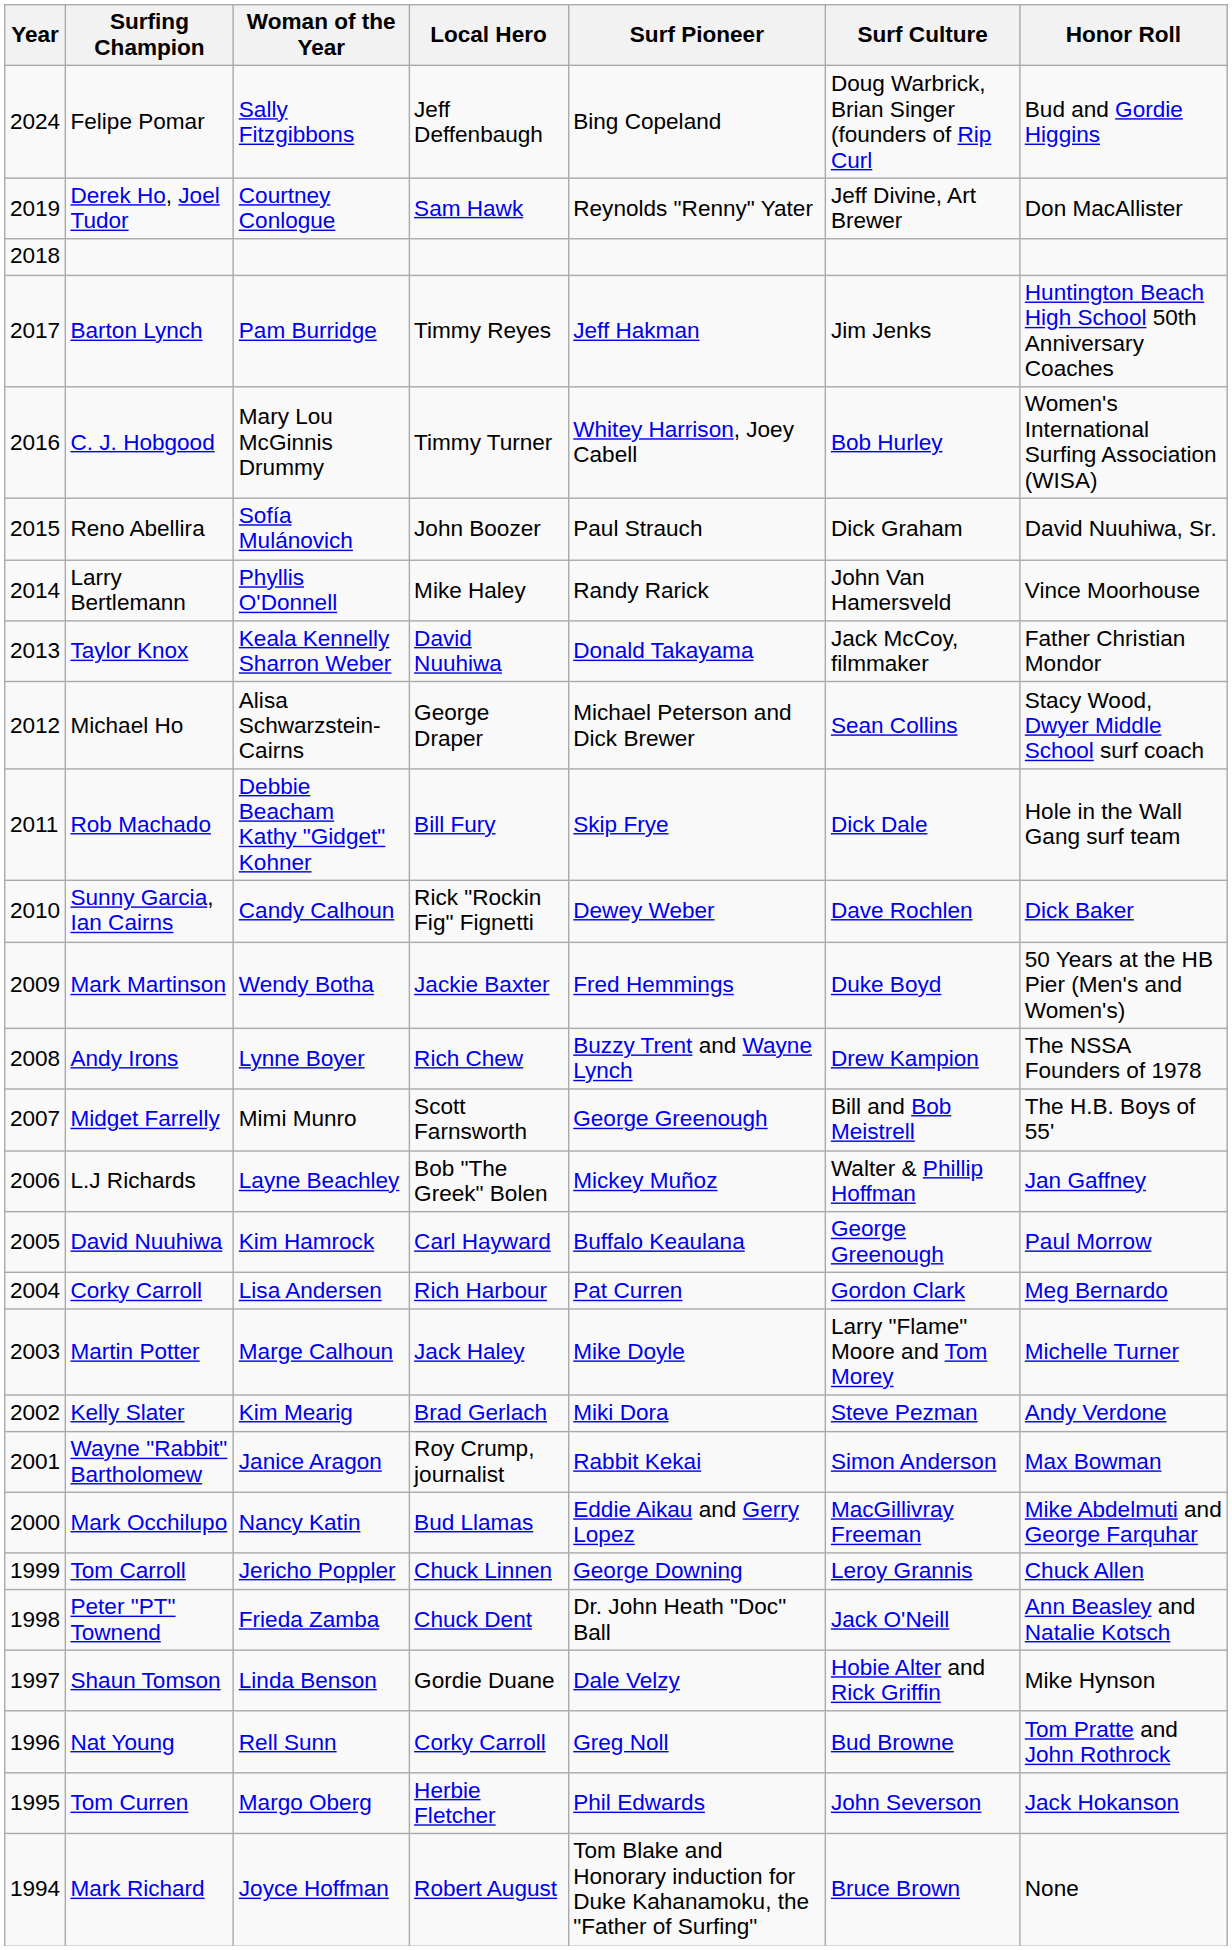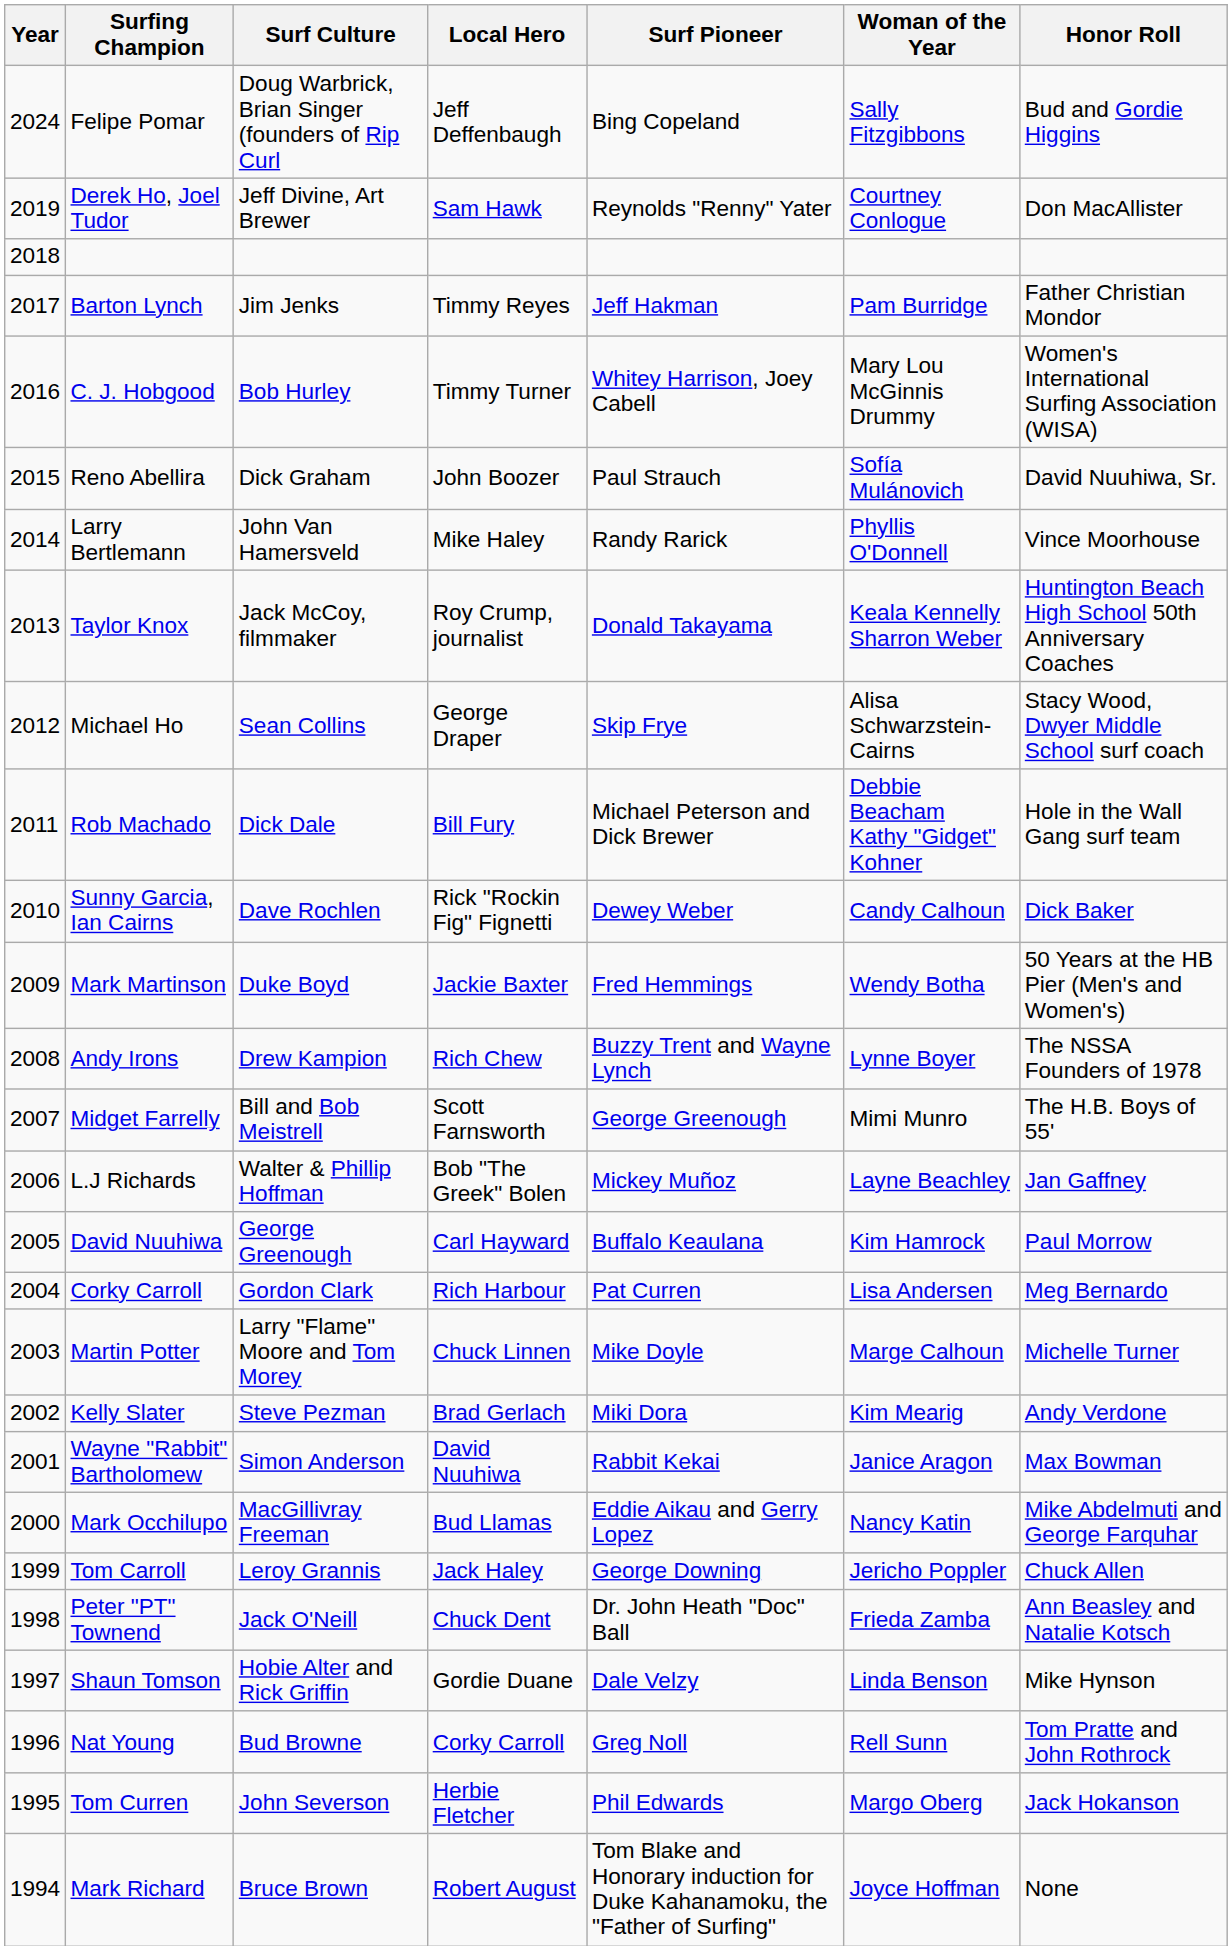 <table class="wikitable" border="1">
 <tr>
 <th>Year</th>
 <th>Surfing Champion</th>
-<th>Woman of the Year</th>
+<th>Surf Culture</th>
 <th>Local Hero</th>
 <th>Surf Pioneer</th>
-<th>Surf Culture</th>
+<th>Woman of the Year</th>
 <th>Honor Roll</th>
 </tr>
 <tr>
 <td>2024</td>
 <td>Felipe Pomar</td>
-<td><a href='#'>Sally Fitzgibbons</a></td>
+<td>Doug Warbrick, Brian Singer (founders of <a href='#'>Rip Curl</a></td>
 <td>Jeff Deffenbaugh</td>
 <td>Bing Copeland</td>
-<td>Doug Warbrick, Brian Singer (founders of <a href='#'>Rip Curl</a></td>
+<td><a href='#'>Sally Fitzgibbons</a></td>
 <td>Bud and <a href='#'>Gordie Higgins</a></td>
 </tr>
 <tr>
 <td>2019</td>
 <td><a href='#'>Derek Ho</a>, <a href='#'>Joel Tudor</a></td>
-<td><a href='#'>Courtney Conlogue</a></td>
+<td>Jeff Divine, Art Brewer</td>
 <td><a href='#'>Sam Hawk</a></td>
 <td>Reynolds "Renny" Yater</td>
-<td>Jeff Divine, Art Brewer</td>
+<td><a href='#'>Courtney Conlogue</a></td>
 <td>Don MacAllister</td>
 </tr>
 <tr>
 <td>2018</td>
 <td></td>
 <td></td>
 <td></td>
 <td></td>
 <td></td>
 <td></td>
 </tr>
 <tr>
 <td>2017</td>
 <td><a href='#'>Barton Lynch</a></td>
-<td><a href='#'>Pam Burridge</a></td>
+<td>Jim Jenks</td>
 <td>Timmy Reyes</td>
 <td><a href='#'>Jeff Hakman</a></td>
-<td>Jim Jenks</td>
-<td><a href='#'>Huntington Beach High School</a> 50th Anniversary Coaches</td>
+<td><a href='#'>Pam Burridge</a></td>
+<td>Father Christian Mondor</td>
 </tr>
 <tr>
 <td>2016</td>
 <td><a href='#'>C. J. Hobgood</a></td>
-<td>Mary Lou McGinnis Drummy</td>
+<td><a href='#'>Bob Hurley</a></td>
 <td>Timmy Turner</td>
 <td><a href='#'>Whitey Harrison</a>, Joey Cabell</td>
-<td><a href='#'>Bob Hurley</a></td>
+<td>Mary Lou McGinnis Drummy</td>
 <td>Women's International Surfing Association (WISA)</td>
 </tr>
 <tr>
 <td>2015</td>
 <td>Reno Abellira</td>
-<td><a href='#'>Sofía Mulánovich</a></td>
+<td>Dick Graham</td>
 <td>John Boozer</td>
 <td>Paul Strauch</td>
-<td>Dick Graham</td>
+<td><a href='#'>Sofía Mulánovich</a></td>
 <td>David Nuuhiwa, Sr.</td>
 </tr>
 <tr>
 <td>2014</td>
 <td>Larry Bertlemann</td>
-<td><a href='#'>Phyllis O'Donnell</a></td>
+<td>John Van Hamersveld</td>
 <td>Mike Haley</td>
 <td>Randy Rarick</td>
-<td>John Van Hamersveld</td>
+<td><a href='#'>Phyllis O'Donnell</a></td>
 <td>Vince Moorhouse</td>
 </tr>
 <tr>
 <td>2013</td>
 <td><a href='#'>Taylor Knox</a></td>
+<td>Jack McCoy, filmmaker</td>
+<td>Roy Crump, journalist </td>
+<td><a href='#'>Donald Takayama</a></td>
 <td><a href='#'>Keala Kennelly</a><br><a href='#'>Sharron Weber</a></td>
-<td><a href='#'>David Nuuhiwa</a></td>
-<td><a href='#'>Donald Takayama</a></td>
-<td>Jack McCoy, filmmaker</td>
-<td>Father Christian Mondor</td>
+<td><a href='#'>Huntington Beach High School</a> 50th Anniversary Coaches</td>
 </tr>
 <tr>
 <td>2012</td>
 <td>Michael Ho</td>
+<td><a href='#'>Sean Collins</a></td>
+<td>George Draper</td>
+<td><a href='#'>Skip Frye</a></td>
 <td>Alisa Schwarzstein-Cairns</td>
-<td>George Draper</td>
-<td>Michael Peterson and Dick Brewer</td>
-<td><a href='#'>Sean Collins</a></td>
 <td>Stacy Wood, <a href='#'>Dwyer Middle School</a> surf coach</td>
 </tr>
 <tr>
 <td>2011</td>
 <td><a href='#'>Rob Machado</a></td>
+<td><a href='#'>Dick Dale</a></td>
+<td><a href='#'>Bill Fury</a></td>
+<td>Michael Peterson and Dick Brewer</td>
 <td><a href='#'>Debbie Beacham</a><br><a href='#'>Kathy "Gidget" Kohner</a></td>
-<td><a href='#'>Bill Fury</a></td>
-<td><a href='#'>Skip Frye</a></td>
-<td><a href='#'>Dick Dale</a></td>
 <td>Hole in the Wall Gang surf team </td>
 </tr>
 <tr>
 <td>2010</td>
 <td><a href='#'>Sunny Garcia</a>, <a href='#'>Ian Cairns</a></td>
-<td><a href='#'>Candy Calhoun</a></td>
+<td><a href='#'>Dave Rochlen</a></td>
 <td>Rick "Rockin Fig" Fignetti</td>
 <td><a href='#'>Dewey Weber</a></td>
-<td><a href='#'>Dave Rochlen</a></td>
+<td><a href='#'>Candy Calhoun</a></td>
 <td><a href='#'>Dick Baker</a></td>
 </tr>
 <tr>
 <td>2009</td>
 <td><a href='#'>Mark Martinson</a></td>
-<td><a href='#'>Wendy Botha</a></td>
+<td><a href='#'>Duke Boyd</a></td>
 <td><a href='#'>Jackie Baxter</a></td>
 <td><a href='#'>Fred Hemmings</a></td>
-<td><a href='#'>Duke Boyd</a></td>
+<td><a href='#'>Wendy Botha</a></td>
 <td>50 Years at the HB Pier (Men's and Women's)</td>
 </tr>
 <tr>
 <td>2008</td>
 <td><a href='#'>Andy Irons</a></td>
-<td><a href='#'>Lynne Boyer</a></td>
+<td><a href='#'>Drew Kampion</a></td>
 <td><a href='#'>Rich Chew</a></td>
 <td><a href='#'>Buzzy Trent</a> and <a href='#'>Wayne Lynch</a></td>
-<td><a href='#'>Drew Kampion</a></td>
+<td><a href='#'>Lynne Boyer</a></td>
 <td>The NSSA Founders of 1978</td>
 </tr>
 <tr>
 <td>2007</td>
 <td><a href='#'>Midget Farrelly</a></td>
-<td>Mimi Munro</td>
+<td>Bill and <a href='#'>Bob Meistrell</a></td>
 <td>Scott Farnsworth</td>
 <td><a href='#'>George Greenough</a></td>
-<td>Bill and <a href='#'>Bob Meistrell</a></td>
+<td>Mimi Munro</td>
 <td>The H.B. Boys of 55'</td>
 </tr>
 <tr>
 <td>2006</td>
 <td>L.J Richards</td>
-<td><a href='#'>Layne Beachley</a></td>
+<td>Walter & <a href='#'>Phillip Hoffman</a></td>
 <td>Bob "The Greek" Bolen</td>
 <td><a href='#'>Mickey Muñoz</a></td>
-<td>Walter & <a href='#'>Phillip Hoffman</a></td>
+<td><a href='#'>Layne Beachley</a></td>
 <td><a href='#'>Jan Gaffney</a></td>
 </tr>
 <tr>
 <td>2005</td>
 <td><a href='#'>David Nuuhiwa</a></td>
-<td><a href='#'>Kim Hamrock</a></td>
+<td><a href='#'>George Greenough</a></td>
 <td><a href='#'>Carl Hayward</a></td>
 <td><a href='#'>Buffalo Keaulana</a></td>
-<td><a href='#'>George Greenough</a></td>
+<td><a href='#'>Kim Hamrock</a></td>
 <td><a href='#'>Paul Morrow</a></td>
 </tr>
 <tr>
 <td>2004</td>
 <td><a href='#'>Corky Carroll</a></td>
-<td><a href='#'>Lisa Andersen</a></td>
+<td><a href='#'>Gordon Clark</a></td>
 <td><a href='#'>Rich Harbour</a></td>
 <td><a href='#'>Pat Curren</a></td>
-<td><a href='#'>Gordon Clark</a></td>
+<td><a href='#'>Lisa Andersen</a></td>
 <td><a href='#'>Meg Bernardo</a></td>
 </tr>
 <tr>
 <td>2003</td>
 <td><a href='#'>Martin Potter</a></td>
+<td>Larry "Flame" Moore and <a href='#'>Tom Morey</a></td>
+<td><a href='#'>Chuck Linnen</a></td>
+<td><a href='#'>Mike Doyle</a></td>
 <td><a href='#'>Marge Calhoun</a></td>
-<td><a href='#'>Jack Haley</a></td>
-<td><a href='#'>Mike Doyle</a></td>
-<td>Larry "Flame" Moore and <a href='#'>Tom Morey</a></td>
 <td><a href='#'>Michelle Turner</a></td>
 </tr>
 <tr>
 <td>2002</td>
 <td><a href='#'>Kelly Slater</a></td>
-<td><a href='#'>Kim Mearig</a></td>
+<td><a href='#'>Steve Pezman</a></td>
 <td><a href='#'>Brad Gerlach</a></td>
 <td><a href='#'>Miki Dora</a></td>
-<td><a href='#'>Steve Pezman</a></td>
+<td><a href='#'>Kim Mearig</a></td>
 <td><a href='#'>Andy Verdone</a></td>
 </tr>
 <tr>
 <td>2001</td>
 <td><a href='#'>Wayne "Rabbit" Bartholomew</a></td>
+<td><a href='#'>Simon Anderson</a></td>
+<td><a href='#'>David Nuuhiwa</a></td>
+<td><a href='#'>Rabbit Kekai</a></td>
 <td><a href='#'>Janice Aragon</a></td>
-<td>Roy Crump, journalist </td>
-<td><a href='#'>Rabbit Kekai</a></td>
-<td><a href='#'>Simon Anderson</a></td>
 <td><a href='#'>Max Bowman</a></td>
 </tr>
 <tr>
 <td>2000</td>
 <td><a href='#'>Mark Occhilupo</a></td>
-<td><a href='#'>Nancy Katin</a></td>
+<td><a href='#'>MacGillivray Freeman</a></td>
 <td><a href='#'>Bud Llamas</a></td>
 <td><a href='#'>Eddie Aikau</a> and <a href='#'>Gerry Lopez</a></td>
-<td><a href='#'>MacGillivray Freeman</a></td>
+<td><a href='#'>Nancy Katin</a></td>
 <td><a href='#'>Mike Abdelmuti</a> and <a href='#'>George Farquhar</a></td>
 </tr>
 <tr>
 <td>1999</td>
 <td><a href='#'>Tom Carroll</a></td>
+<td><a href='#'>Leroy Grannis</a></td>
+<td><a href='#'>Jack Haley</a></td>
+<td><a href='#'>George Downing</a></td>
 <td><a href='#'>Jericho Poppler</a></td>
-<td><a href='#'>Chuck Linnen</a></td>
-<td><a href='#'>George Downing</a></td>
-<td><a href='#'>Leroy Grannis</a></td>
 <td><a href='#'>Chuck Allen</a></td>
 </tr>
 <tr>
 <td>1998</td>
 <td><a href='#'>Peter "PT" Townend</a></td>
-<td><a href='#'>Frieda Zamba</a></td>
+<td><a href='#'>Jack O'Neill</a></td>
 <td><a href='#'>Chuck Dent</a></td>
 <td>Dr. John Heath "Doc" Ball</td>
-<td><a href='#'>Jack O'Neill</a></td>
+<td><a href='#'>Frieda Zamba</a></td>
 <td><a href='#'>Ann Beasley</a> and <a href='#'>Natalie Kotsch</a></td>
 </tr>
 <tr>
 <td>1997</td>
 <td><a href='#'>Shaun Tomson</a></td>
-<td><a href='#'>Linda Benson</a></td>
+<td><a href='#'>Hobie Alter</a> and <a href='#'>Rick Griffin</a></td>
 <td>Gordie Duane</td>
 <td><a href='#'>Dale Velzy</a></td>
-<td><a href='#'>Hobie Alter</a> and <a href='#'>Rick Griffin</a></td>
+<td><a href='#'>Linda Benson</a></td>
 <td>Mike Hynson</td>
 </tr>
 <tr>
 <td>1996</td>
 <td><a href='#'>Nat Young</a></td>
-<td><a href='#'>Rell Sunn</a></td>
+<td><a href='#'>Bud Browne</a></td>
 <td><a href='#'>Corky Carroll</a></td>
 <td><a href='#'>Greg Noll</a></td>
-<td><a href='#'>Bud Browne</a></td>
+<td><a href='#'>Rell Sunn</a></td>
 <td><a href='#'>Tom Pratte</a> and <a href='#'>John Rothrock</a></td>
 </tr>
 <tr>
 <td>1995</td>
 <td><a href='#'>Tom Curren</a></td>
-<td><a href='#'>Margo Oberg</a></td>
+<td><a href='#'>John Severson</a></td>
 <td><a href='#'>Herbie Fletcher</a></td>
 <td><a href='#'>Phil Edwards</a></td>
-<td><a href='#'>John Severson</a></td>
+<td><a href='#'>Margo Oberg</a></td>
 <td><a href='#'>Jack Hokanson</a></td>
 </tr>
 <tr>
 <td>1994</td>
 <td><a href='#'>Mark Richard</a></td>
-<td><a href='#'>Joyce Hoffman</a></td>
+<td><a href='#'>Bruce Brown</a></td>
 <td><a href='#'>Robert August</a></td>
 <td>Tom Blake and Honorary induction for Duke Kahanamoku, the  "Father of Surfing"</td>
-<td><a href='#'>Bruce Brown</a></td>
+<td><a href='#'>Joyce Hoffman</a></td>
 <td>None</td>
 </tr>
 </table>
